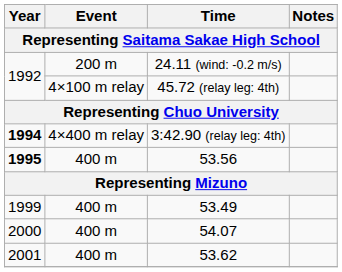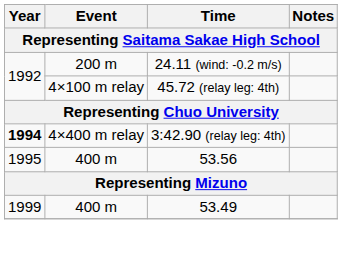 <table class="wikitable sortable" style=text-align:center>
 <tr>
 <th>Year</th>
 <th>Event</th>
 <th>Time</th>
 <th>Notes</th>
 </tr>
 <tr>
 <th colspan="4">Representing <a href='#'>Saitama Sakae High School</a></th>
 </tr>
 <tr>
 <td rowspan=2>1992</td>
 <td>200 m</td>
 <td>24.11 <small>(wind: -0.2 m/s)</small></td>
 <td></td>
 </tr>
 <tr>
 <td>4×100 m relay</td>
 <td>45.72 <small>(relay leg: 4th)</small></td>
 <td></td>
 </tr>
 <tr>
 <th colspan="4">Representing <a href='#'>Chuo University</a></th>
 </tr>
 <tr>
 <td><strong>1994</strong></td>
 <td>4×400 m relay</td>
 <td>3:42.90 <small>(relay leg: 4th)</small></td>
 <td></td>
 </tr>
 <tr>
-<td><strong>1995</strong></td>
+<td>1995</td>
 <td>400 m</td>
 <td>53.56</td>
 <td></td>
 </tr>
 <tr>
 <th colspan="4">Representing <a href='#'>Mizuno</a></th>
 </tr>
 <tr>
 <td>1999</td>
 <td>400 m</td>
 <td>53.49</td>
 <td></td>
 </tr>
 <tr>
-<td>2000</td>
-<td>400 m</td>
-<td>54.07</td>
-<td></td>
-</tr>
-<tr>
-<td>2001</td>
-<td>400 m</td>
-<td>53.62</td>
-<td></td>
-</tr>
-<tr>
 </tr>
 </table>
